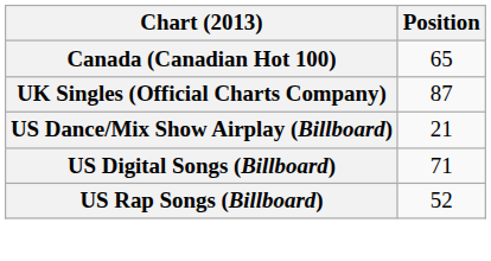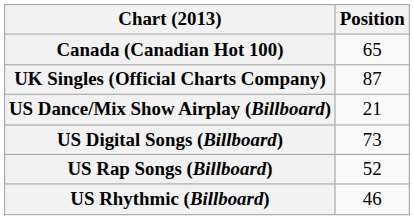 <table class="wikitable sortable plainrowheaders" style="text-align:center">
 <tr>
 <th scope="col">Chart (2013)</th>
 <th scope="col">Position</th>
 </tr>
 <tr>
 <th scope="row">Canada (Canadian Hot 100)</th>
 <td>65</td>
 </tr>
 <tr>
 <th scope="row">UK Singles (Official Charts Company)</th>
 <td>87</td>
 </tr>
 <tr>
 <th scope="row">US Dance/Mix Show Airplay (<em>Billboard</em>)</th>
 <td>21</td>
 </tr>
 <tr>
 <th scope="row">US Digital Songs (<em>Billboard</em>)</th>
-<td>71</td>
+<td>73</td>
 </tr>
 <tr>
 <th scope="row">US Rap Songs (<em>Billboard</em>)</th>
 <td>52</td>
 </tr>
+<tr>
+<th scope="row">US Rhythmic (<em>Billboard</em>)</th>
+<td>46</td>
+</tr>
 </table>
